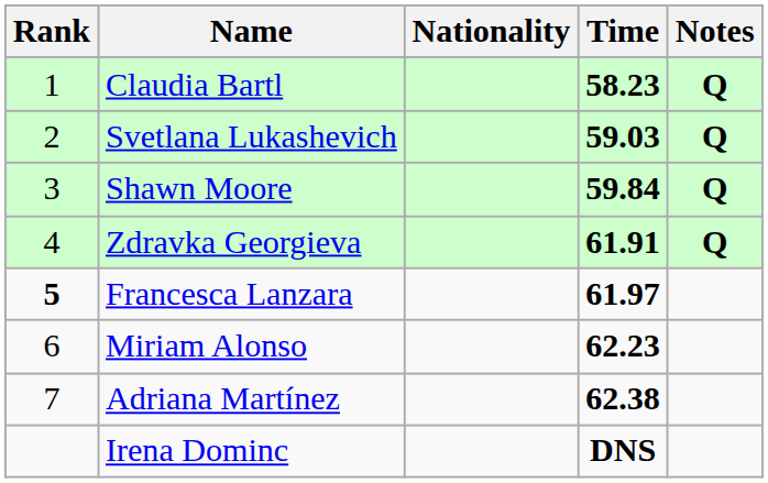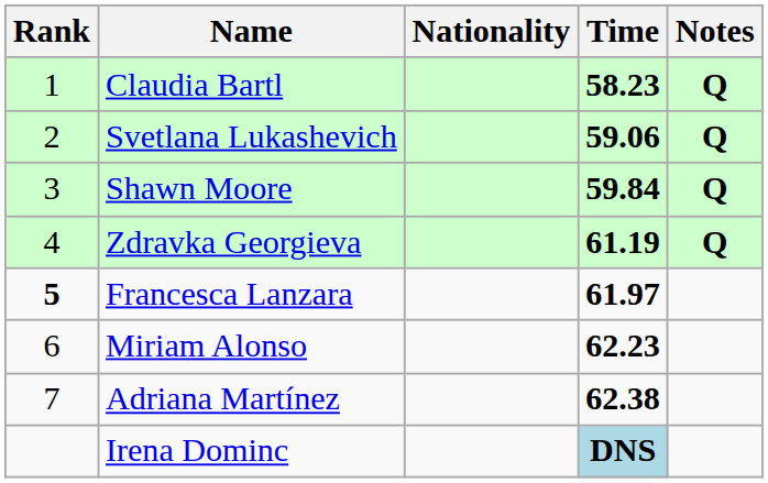 <table class="wikitable sortable" style="text-align:center">
 <tr>
 <th>Rank</th>
 <th>Name</th>
 <th>Nationality</th>
 <th>Time</th>
 <th>Notes</th>
 </tr>
 <tr bgcolor=ccffcc>
 <td>1</td>
 <td align=left><a href='#'>Claudia Bartl</a></td>
 <td align=left></td>
 <td><strong>58.23</strong></td>
 <td><strong>Q</strong></td>
 </tr>
 <tr bgcolor=ccffcc>
 <td>2</td>
 <td align=left><a href='#'>Svetlana Lukashevich</a></td>
 <td align=left></td>
-<td><strong>59.03</strong></td>
+<td><strong>59.06</strong></td>
 <td><strong>Q</strong></td>
 </tr>
 <tr bgcolor=ccffcc>
 <td>3</td>
 <td align=left><a href='#'>Shawn Moore</a></td>
 <td align=left></td>
 <td><strong>59.84</strong></td>
 <td><strong>Q</strong></td>
 </tr>
 <tr bgcolor=ccffcc>
 <td>4</td>
 <td align=left><a href='#'>Zdravka Georgieva</a></td>
 <td align=left></td>
-<td><strong>61.91</strong></td>
+<td><strong>61.19</strong></td>
 <td><strong>Q</strong></td>
 </tr>
 <tr>
 <td><strong>5</strong></td>
 <td align=left><a href='#'>Francesca Lanzara</a></td>
 <td align=left></td>
 <td><strong>61.97</strong></td>
 <td></td>
 </tr>
 <tr>
 <td>6</td>
 <td align=left><a href='#'>Miriam Alonso</a></td>
 <td align=left></td>
 <td><strong>62.23</strong></td>
 <td></td>
 </tr>
 <tr>
 <td>7</td>
 <td align=left><a href='#'>Adriana Martínez</a></td>
 <td align=left></td>
 <td><strong>62.38</strong></td>
 <td></td>
 </tr>
 <tr>
 <td></td>
 <td align=left><a href='#'>Irena Dominc</a></td>
 <td align=left></td>
-<td><strong>DNS</strong></td>
+<td style="background: lightblue;"><strong>DNS</strong></td>
 <td></td>
 </tr>
 </table>
